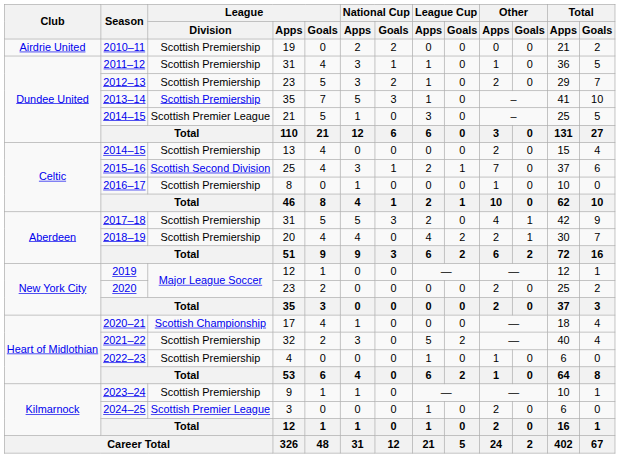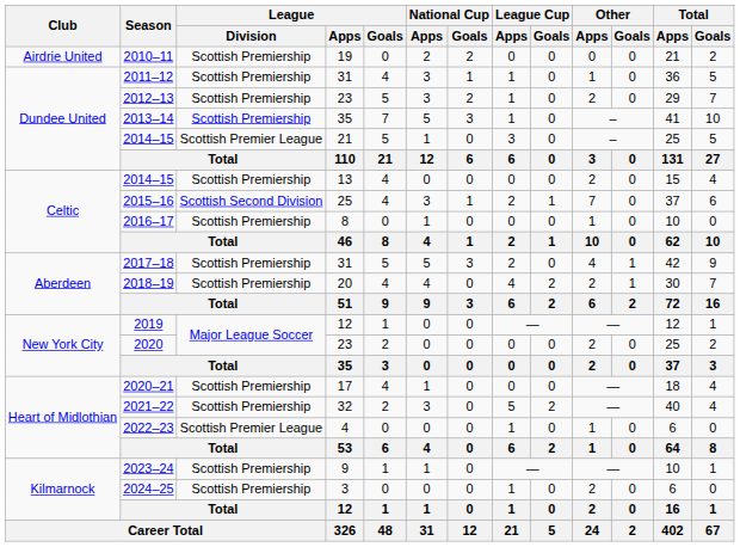 <table class="wikitable" style="text-align:center">
 <tr>
 <th rowspan="2">Club</th>
 <th rowspan="2">Season</th>
 <th colspan="3">League</th>
 <th colspan="2">National Cup</th>
 <th colspan="2">League Cup</th>
 <th colspan="2">Other</th>
 <th colspan="2">Total</th>
 </tr>
 <tr>
 <th>Division</th>
 <th>Apps</th>
 <th>Goals</th>
 <th>Apps</th>
 <th>Goals</th>
 <th>Apps</th>
 <th>Goals</th>
 <th>Apps</th>
 <th>Goals</th>
 <th>Apps</th>
 <th>Goals</th>
 </tr>
 <tr>
 <td><a href='#'>Airdrie United</a></td>
 <td><a href='#'>2010–11</a></td>
 <td>Scottish Premiership</td>
 <td>19</td>
 <td>0</td>
 <td>2</td>
 <td>2</td>
 <td>0</td>
 <td>0</td>
 <td>0</td>
 <td>0</td>
 <td>21</td>
 <td>2</td>
 </tr>
 <tr>
 <td rowspan="5"><a href='#'>Dundee United</a></td>
 <td><a href='#'>2011–12</a></td>
 <td>Scottish Premiership</td>
 <td>31</td>
 <td>4</td>
 <td>3</td>
 <td>1</td>
 <td>1</td>
 <td>0</td>
 <td>1</td>
 <td>0</td>
 <td>36</td>
 <td>5</td>
 </tr>
 <tr>
 <td><a href='#'>2012–13</a></td>
 <td>Scottish Premiership</td>
 <td>23</td>
 <td>5</td>
 <td>3</td>
 <td>2</td>
 <td>1</td>
 <td>0</td>
 <td>2</td>
 <td>0</td>
 <td>29</td>
 <td>7</td>
 </tr>
 <tr>
 <td><a href='#'>2013–14</a></td>
 <td><a href='#'>Scottish Premiership</a></td>
 <td>35</td>
 <td>7</td>
 <td>5</td>
 <td>3</td>
 <td>1</td>
 <td>0</td>
 <td colspan="2">–</td>
 <td>41</td>
 <td>10</td>
 </tr>
 <tr>
 <td><a href='#'>2014–15</a></td>
 <td>Scottish Premier League</td>
 <td>21</td>
 <td>5</td>
 <td>1</td>
 <td>0</td>
 <td>3</td>
 <td>0</td>
 <td colspan="2">–</td>
 <td>25</td>
 <td>5</td>
 </tr>
 <tr>
 <th colspan="2">Total</th>
 <th>110</th>
 <th>21</th>
 <th>12</th>
 <th>6</th>
 <th>6</th>
 <th>0</th>
 <th>3</th>
 <th>0</th>
 <th>131</th>
 <th>27</th>
 </tr>
 <tr>
 <td rowspan="4"><a href='#'>Celtic</a></td>
 <td><a href='#'>2014–15</a></td>
 <td>Scottish Premiership</td>
 <td>13</td>
 <td>4</td>
 <td>0</td>
 <td>0</td>
 <td>0</td>
 <td>0</td>
 <td>2</td>
 <td>0</td>
 <td>15</td>
 <td>4</td>
 </tr>
 <tr>
 <td><a href='#'>2015–16</a></td>
 <td><a href='#'>Scottish Second Division</a></td>
 <td>25</td>
 <td>4</td>
 <td>3</td>
 <td>1</td>
 <td>2</td>
 <td>1</td>
 <td>7</td>
 <td>0</td>
 <td>37</td>
 <td>6</td>
 </tr>
 <tr>
 <td><a href='#'>2016–17</a></td>
 <td>Scottish Premiership</td>
 <td>8</td>
 <td>0</td>
 <td>1</td>
 <td>0</td>
 <td>0</td>
 <td>0</td>
 <td>1</td>
 <td>0</td>
 <td>10</td>
 <td>0</td>
 </tr>
 <tr>
 <th colspan="2">Total</th>
 <th>46</th>
 <th>8</th>
 <th>4</th>
 <th>1</th>
 <th>2</th>
 <th>1</th>
 <th>10</th>
 <th>0</th>
 <th>62</th>
 <th>10</th>
 </tr>
 <tr>
 <td rowspan="3"><a href='#'>Aberdeen</a></td>
 <td><a href='#'>2017–18</a></td>
 <td>Scottish Premiership</td>
 <td>31</td>
 <td>5</td>
 <td>5</td>
 <td>3</td>
 <td>2</td>
 <td>0</td>
 <td>4</td>
 <td>1</td>
 <td>42</td>
 <td>9</td>
 </tr>
 <tr>
 <td><a href='#'>2018–19</a></td>
 <td>Scottish Premiership</td>
 <td>20</td>
 <td>4</td>
 <td>4</td>
 <td>0</td>
 <td>4</td>
 <td>2</td>
 <td>2</td>
 <td>1</td>
 <td>30</td>
 <td>7</td>
 </tr>
 <tr>
 <th colspan=2>Total</th>
 <th>51</th>
 <th>9</th>
 <th>9</th>
 <th>3</th>
 <th>6</th>
 <th>2</th>
 <th>6</th>
 <th>2</th>
 <th>72</th>
 <th>16</th>
 </tr>
 <tr>
 <td rowspan="3"><a href='#'>New York City</a></td>
 <td><a href='#'>2019</a></td>
 <td rowspan="2"><a href='#'>Major League Soccer</a></td>
 <td>12</td>
 <td>1</td>
 <td>0</td>
 <td>0</td>
 <td colspan=2>—</td>
 <td colspan=2>—</td>
 <td>12</td>
 <td>1</td>
 </tr>
 <tr>
 <td><a href='#'>2020</a></td>
 <td>23</td>
 <td>2</td>
 <td>0</td>
 <td>0</td>
 <td>0</td>
 <td>0</td>
 <td>2</td>
 <td>0</td>
 <td>25</td>
 <td>2</td>
 </tr>
 <tr>
 <th colspan=2>Total</th>
 <th>35</th>
 <th>3</th>
 <th>0</th>
 <th>0</th>
 <th>0</th>
 <th>0</th>
 <th>2</th>
 <th>0</th>
 <th>37</th>
 <th>3</th>
 </tr>
 <tr>
 <td rowspan="4"><a href='#'>Heart of Midlothian</a></td>
 <td><a href='#'>2020–21</a></td>
-<td><a href='#'>Scottish Championship</a></td>
+<td>Scottish Premiership</td>
 <td>17</td>
 <td>4</td>
 <td>1</td>
 <td>0</td>
 <td>0</td>
 <td>0</td>
 <td colspan=2>—</td>
 <td>18</td>
 <td>4</td>
 </tr>
 <tr>
 <td><a href='#'>2021–22</a></td>
 <td>Scottish Premiership</td>
 <td>32</td>
 <td>2</td>
 <td>3</td>
 <td>0</td>
 <td>5</td>
 <td>2</td>
 <td colspan=2>—</td>
 <td>40</td>
 <td>4</td>
 </tr>
 <tr>
 <td><a href='#'>2022–23</a></td>
-<td>Scottish Premiership</td>
+<td>Scottish Premier League</td>
 <td>4</td>
 <td>0</td>
 <td>0</td>
 <td>0</td>
 <td>1</td>
 <td>0</td>
 <td>1</td>
 <td>0</td>
 <td>6</td>
 <td>0</td>
 </tr>
 <tr>
 <th colspan=2>Total</th>
 <th>53</th>
 <th>6</th>
 <th>4</th>
 <th>0</th>
 <th>6</th>
 <th>2</th>
 <th>1</th>
 <th>0</th>
 <th>64</th>
 <th>8</th>
 </tr>
 <tr>
 <td rowspan="3"><a href='#'>Kilmarnock</a></td>
 <td><a href='#'>2023–24</a></td>
 <td>Scottish Premiership</td>
 <td>9</td>
 <td>1</td>
 <td>1</td>
 <td>0</td>
 <td colspan=2>—</td>
 <td colspan=2>—</td>
 <td>10</td>
 <td>1</td>
 </tr>
 <tr>
 <td><a href='#'>2024–25</a></td>
-<td><a href='#'>Scottish Premier League</a></td>
+<td>Scottish Premiership</td>
 <td>3</td>
 <td>0</td>
 <td>0</td>
 <td>0</td>
 <td>1</td>
 <td>0</td>
 <td>2</td>
 <td>0</td>
 <td>6</td>
 <td>0</td>
 </tr>
 <tr>
 <th colspan=2>Total</th>
 <th>12</th>
 <th>1</th>
 <th>1</th>
 <th>0</th>
 <th>1</th>
 <th>0</th>
 <th>2</th>
 <th>0</th>
 <th>16</th>
 <th>1</th>
 </tr>
 <tr>
 <th colspan="3">Career Total</th>
 <th>326</th>
 <th>48</th>
 <th>31</th>
 <th>12</th>
 <th>21</th>
 <th>5</th>
 <th>24</th>
 <th>2</th>
 <th>402</th>
 <th>67</th>
 </tr>
 </table>
